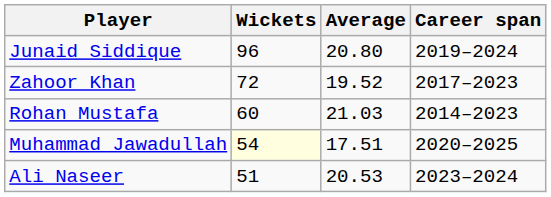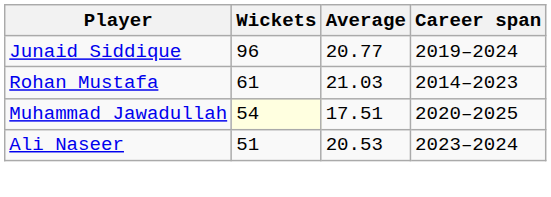 <table class="wikitable">
 <tr>
 <th>Player</th>
 <th>Wickets</th>
 <th>Average</th>
 <th>Career span</th>
 </tr>
 <tr>
 <td><a href='#'>Junaid Siddique</a></td>
 <td>96</td>
-<td>20.80</td>
+<td>20.77</td>
 <td>2019–2024</td>
 </tr>
 <tr>
-<td><a href='#'>Zahoor Khan</a></td>
-<td>72</td>
-<td>19.52</td>
-<td>2017–2023</td>
-</tr>
-<tr>
 <td><a href='#'>Rohan Mustafa</a></td>
-<td>60</td>
+<td>61</td>
 <td>21.03</td>
 <td>2014–2023</td>
 </tr>
 <tr>
 <td><a href='#'>Muhammad Jawadullah</a></td>
 <td style="background: lightyellow;">54</td>
 <td>17.51</td>
 <td>2020–2025</td>
 </tr>
 <tr>
 <td><a href='#'>Ali Naseer</a></td>
 <td>51</td>
 <td>20.53</td>
 <td>2023–2024</td>
 </tr>
 </table>
